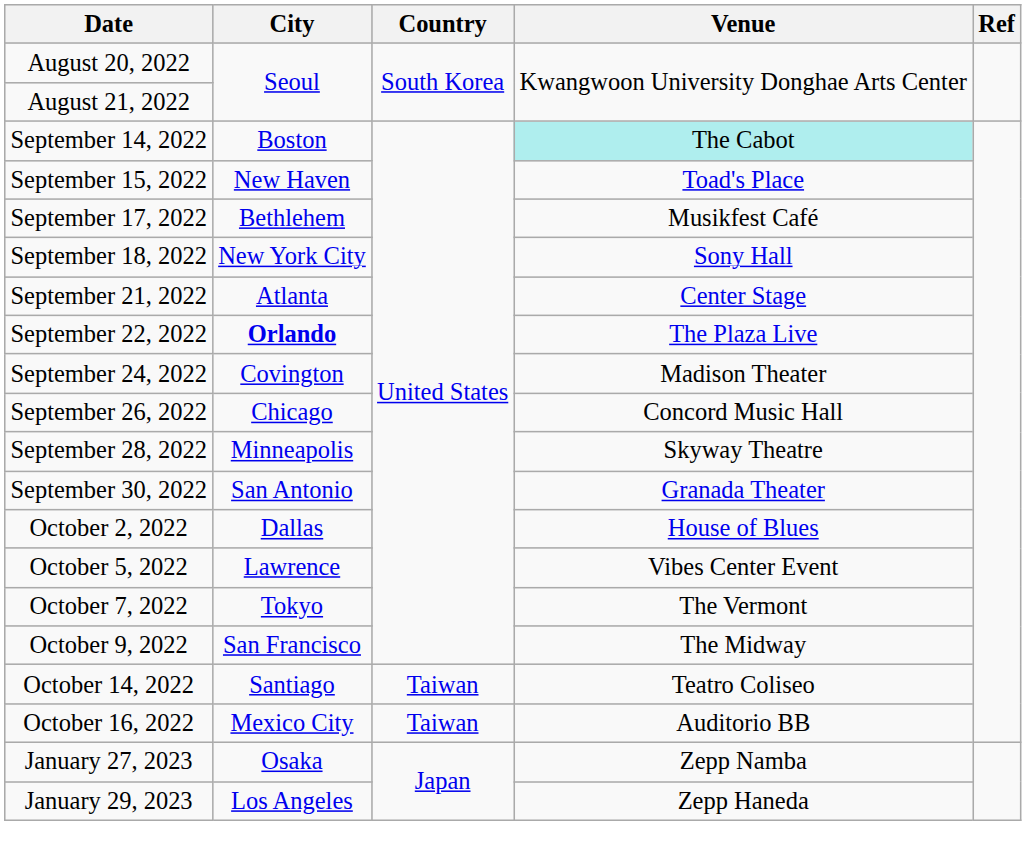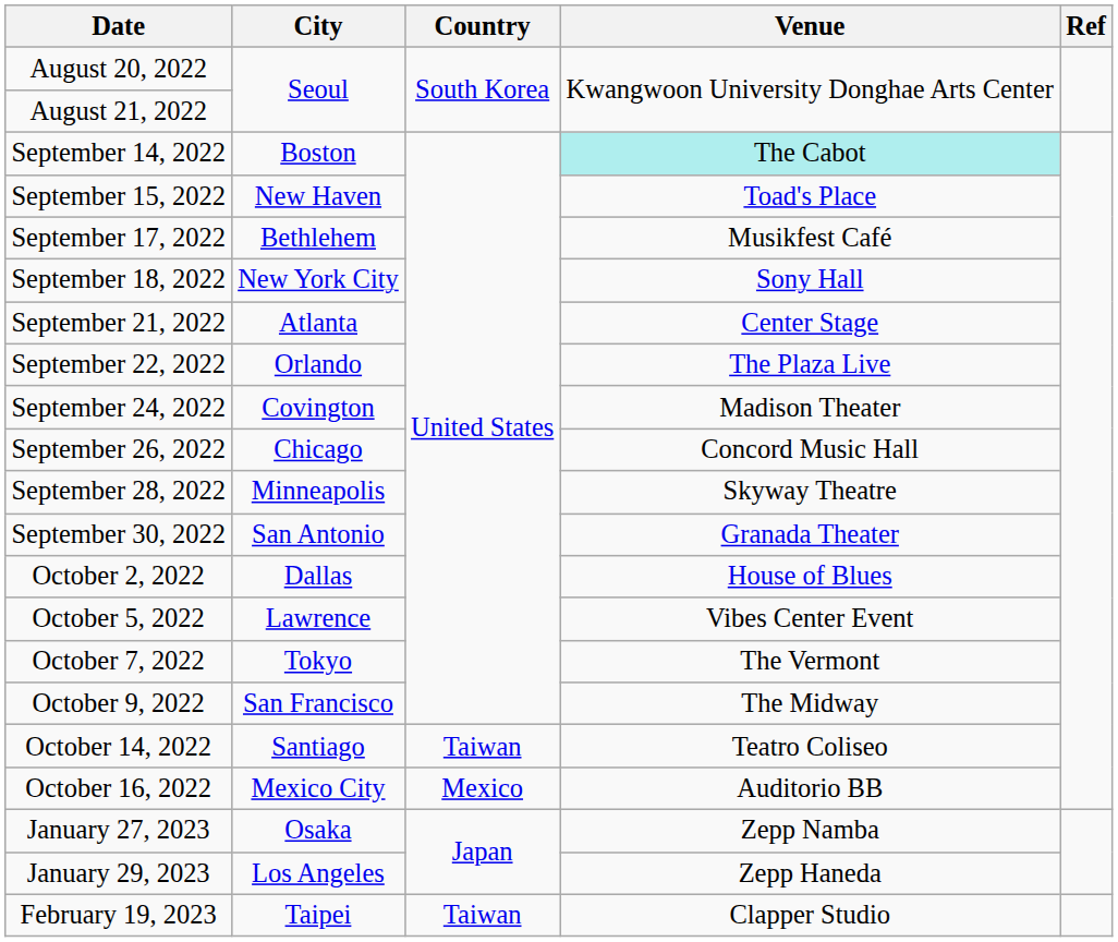 <table class="wikitable plainrowheaders" style="text-align:center; table-layout:fixed; margin-right:0">
 <tr>
 <th>Date</th>
 <th>City</th>
 <th>Country</th>
 <th>Venue</th>
 <th>Ref</th>
 </tr>
 <tr>
 <td>August 20, 2022</td>
 <td rowspan="2"><a href='#'>Seoul</a></td>
 <td rowspan="2"><a href='#'>South Korea</a></td>
 <td rowspan="2">Kwangwoon University Donghae Arts Center</td>
 <td rowspan="2"></td>
 </tr>
 <tr>
 <td>August 21, 2022</td>
 </tr>
 <tr>
 <td>September 14, 2022</td>
 <td><a href='#'>Boston</a></td>
 <td rowspan="14"><a href='#'>United States</a></td>
 <td style="background: paleturquoise;">The Cabot</td>
 <td rowspan="16"></td>
 </tr>
 <tr>
 <td>September 15, 2022</td>
 <td><a href='#'>New Haven</a></td>
 <td><a href='#'>Toad's Place</a></td>
 </tr>
 <tr>
 <td>September 17, 2022</td>
 <td><a href='#'>Bethlehem</a></td>
 <td>Musikfest Café</td>
 </tr>
 <tr>
 <td>September 18, 2022</td>
 <td><a href='#'>New York City</a></td>
 <td><a href='#'>Sony Hall</a></td>
 </tr>
 <tr>
 <td>September 21, 2022</td>
 <td><a href='#'>Atlanta</a></td>
 <td><a href='#'>Center Stage</a></td>
 </tr>
 <tr>
 <td>September 22, 2022</td>
-<td><strong><a href='#'>Orlando</a></strong></td>
+<td><a href='#'>Orlando</a></td>
 <td><a href='#'>The Plaza Live</a></td>
 </tr>
 <tr>
 <td>September 24, 2022</td>
 <td><a href='#'>Covington</a></td>
 <td>Madison Theater</td>
 </tr>
 <tr>
 <td>September 26, 2022</td>
 <td><a href='#'>Chicago</a></td>
 <td>Concord Music Hall</td>
 </tr>
 <tr>
 <td>September 28, 2022</td>
 <td><a href='#'>Minneapolis</a></td>
 <td>Skyway Theatre</td>
 </tr>
 <tr>
 <td>September 30, 2022</td>
 <td><a href='#'>San Antonio</a></td>
 <td><a href='#'>Granada Theater</a></td>
 </tr>
 <tr>
 <td>October 2, 2022</td>
 <td><a href='#'>Dallas</a></td>
 <td><a href='#'>House of Blues</a></td>
 </tr>
 <tr>
 <td>October 5, 2022</td>
 <td><a href='#'>Lawrence</a></td>
 <td>Vibes Center Event</td>
 </tr>
 <tr>
 <td>October 7, 2022</td>
 <td><a href='#'>Tokyo</a></td>
 <td>The Vermont</td>
 </tr>
 <tr>
 <td>October 9, 2022</td>
 <td><a href='#'>San Francisco</a></td>
 <td>The Midway</td>
 </tr>
 <tr>
 <td>October 14, 2022</td>
 <td><a href='#'>Santiago</a></td>
 <td><a href='#'>Taiwan</a></td>
 <td>Teatro Coliseo</td>
 </tr>
 <tr>
 <td>October 16, 2022</td>
 <td><a href='#'>Mexico City</a></td>
-<td><a href='#'>Taiwan</a></td>
+<td><a href='#'>Mexico</a></td>
 <td>Auditorio BB</td>
 </tr>
 <tr>
 <td>January 27, 2023</td>
 <td><a href='#'>Osaka</a></td>
 <td rowspan="2"><a href='#'>Japan</a></td>
 <td>Zepp Namba</td>
 <td rowspan="2"></td>
 </tr>
 <tr>
 <td>January 29, 2023</td>
 <td><a href='#'>Los Angeles</a></td>
 <td>Zepp Haneda</td>
 </tr>
+<tr>
+<td>February 19, 2023</td>
+<td><a href='#'>Taipei</a></td>
+<td><a href='#'>Taiwan</a></td>
+<td>Clapper Studio</td>
+<td></td>
+</tr>
 </table>
